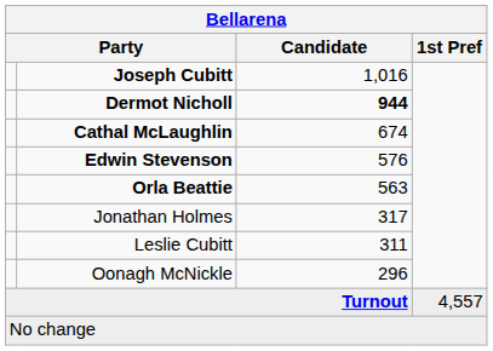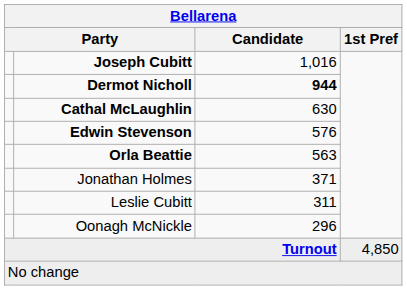 <table class="wikitable">
 <tr>
 <th colspan="4" align="center"><a href='#'>Bellarena</a></th>
 </tr>
 <tr>
 <th colspan="2" align="center" width=200>Party</th>
 <th width=150>Candidate</th>
 <th width=60>1st Pref</th>
 </tr>
 <tr>
 <td></td>
 <td align="right"><strong>Joseph Cubitt</strong></td>
 <td align="right">1,016</td>
 </tr>
 <tr>
 <td></td>
 <td align="right"><strong>Dermot Nicholl</strong></td>
 <td align="right"><strong>944</strong></td>
 </tr>
 <tr>
 <td></td>
 <td align="right"><strong>Cathal McLaughlin</strong></td>
-<td align="right">674</td>
+<td align="right">630</td>
 </tr>
 <tr>
 <td></td>
 <td align="right"><strong>Edwin Stevenson</strong></td>
 <td align="right">576</td>
 </tr>
 <tr>
 <td></td>
 <td align="right"><strong>Orla Beattie</strong></td>
 <td align="right">563</td>
 </tr>
 <tr>
 <td></td>
 <td align="right">Jonathan Holmes</td>
-<td align="right">317</td>
+<td align="right">371</td>
 </tr>
 <tr>
 <td></td>
 <td align="right">Leslie Cubitt</td>
 <td align="right">311</td>
 </tr>
 <tr>
 <td></td>
 <td align="right">Oonagh McNickle</td>
 <td align="right">296</td>
 </tr>
 <tr bgcolor="EEEEEE">
 <td colspan=3 align="right"><strong><a href='#'>Turnout</a></strong></td>
-<td align="right">4,557</td>
+<td align="right">4,850</td>
 </tr>
 <tr>
 <td colspan=4 bgcolor="EEEEEE">No change</td>
 </tr>
 </table>
